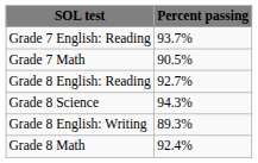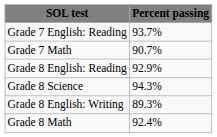 <table class="wikitable" style="margin:auto; float:right;">
 <tr>
 <th style="background:gray;">SOL test</th>
 <th style="background:gray;">Percent passing</th>
 </tr>
 <tr>
 <td>Grade 7 English: Reading</td>
 <td>93.7%</td>
 </tr>
 <tr>
 <td>Grade 7 Math</td>
-<td>90.5%</td>
+<td>90.7%</td>
 </tr>
 <tr>
 <td>Grade 8 English: Reading</td>
-<td>92.7%</td>
+<td>92.9%</td>
 </tr>
 <tr>
 <td>Grade 8 Science</td>
 <td>94.3%</td>
 </tr>
 <tr>
 <td>Grade 8 English: Writing</td>
 <td>89.3%</td>
 </tr>
 <tr>
 <td>Grade 8 Math</td>
 <td>92.4%</td>
 </tr>
 </table>
